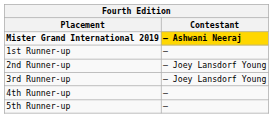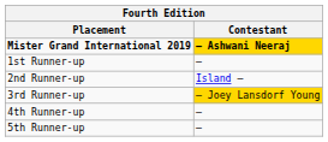 <table class="wikitable sortable" style="font-size:85%">
 <tr>
 <th colspan=2>Fourth Edition</th>
 </tr>
 <tr>
 <th>Placement</th>
 <th>Contestant</th>
 </tr>
 <tr>
 <td><strong>Mister Grand International 2019</strong></td>
 <td style="background: gold;"><strong> – Ashwani Neeraj</strong></td>
 </tr>
 <tr>
 <td>1st Runner-up</td>
 <td> –</td>
 </tr>
 <tr>
 <td>2nd Runner-up</td>
-<td> – Joey Lansdorf Young</td>
+<td> <a href='#'>Island</a> –</td>
 </tr>
 <tr>
 <td>3rd Runner-up</td>
-<td> – Joey Lansdorf Young</td>
+<td style="background: gold;"> – Joey Lansdorf Young</td>
 </tr>
 <tr>
 <td>4th Runner-up</td>
 <td> –</td>
 </tr>
 <tr>
 <td>5th Runner-up</td>
 <td> –</td>
 </tr>
 </table>
